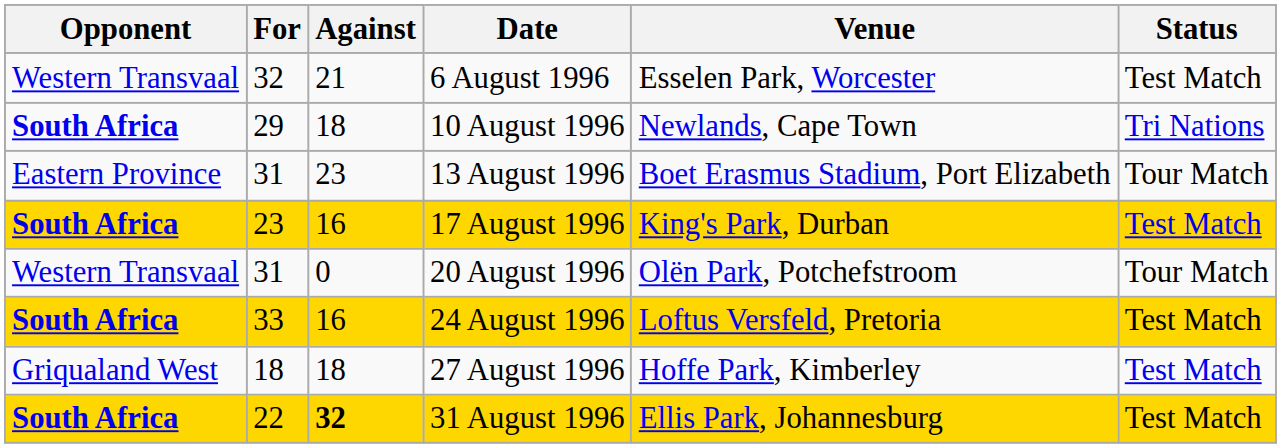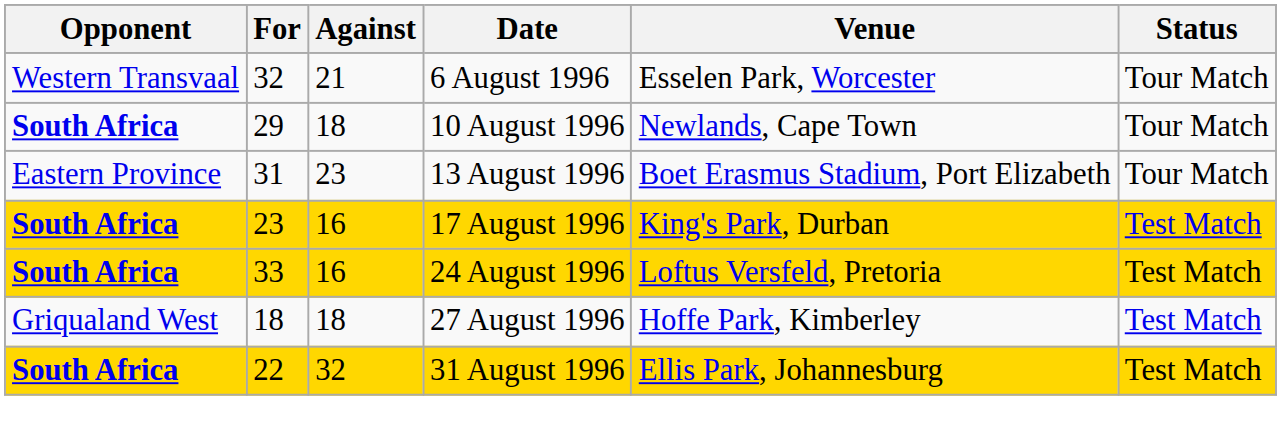 <table class="wikitable">
 <tr>
 <th>Opponent</th>
 <th>For</th>
 <th>Against</th>
 <th>Date</th>
 <th>Venue</th>
 <th>Status</th>
 </tr>
 <tr>
 <td><a href='#'>Western Transvaal</a></td>
 <td>32</td>
 <td>21</td>
 <td>6 August 1996</td>
 <td>Esselen Park, <a href='#'>Worcester</a></td>
-<td>Test Match</td>
+<td>Tour Match</td>
 </tr>
 <tr>
 <td><strong><a href='#'>South Africa</a></strong></td>
 <td>29</td>
 <td>18</td>
 <td>10 August 1996</td>
 <td><a href='#'>Newlands</a>, Cape Town</td>
-<td><a href='#'>Tri Nations</a></td>
+<td>Tour Match</td>
 </tr>
 <tr>
 <td><a href='#'>Eastern Province</a></td>
 <td>31</td>
 <td>23</td>
 <td>13 August 1996</td>
 <td><a href='#'>Boet Erasmus Stadium</a>, Port Elizabeth</td>
 <td>Tour Match</td>
 </tr>
 <tr bgcolor=gold>
 <td><strong><a href='#'>South Africa</a></strong></td>
 <td>23</td>
 <td>16</td>
 <td>17 August 1996</td>
 <td><a href='#'>King's Park</a>, Durban</td>
 <td><a href='#'>Test Match</a></td>
-</tr>
-<tr>
-<td><a href='#'>Western Transvaal</a></td>
-<td>31</td>
-<td>0</td>
-<td>20 August 1996</td>
-<td><a href='#'>Olën Park</a>, Potchefstroom</td>
-<td>Tour Match</td>
 </tr>
 <tr bgcolor=gold>
 <td><strong><a href='#'>South Africa</a></strong></td>
 <td>33</td>
 <td>16</td>
 <td>24 August 1996</td>
 <td><a href='#'>Loftus Versfeld</a>, Pretoria</td>
 <td>Test Match</td>
 </tr>
 <tr>
 <td><a href='#'>Griqualand West</a></td>
 <td>18</td>
 <td>18</td>
 <td>27 August 1996</td>
 <td><a href='#'>Hoffe Park</a>, Kimberley</td>
 <td><a href='#'>Test Match</a></td>
 </tr>
 <tr bgcolor=gold>
 <td><strong><a href='#'>South Africa</a></strong></td>
 <td>22</td>
-<td><strong>32</strong></td>
+<td>32</td>
 <td>31 August 1996</td>
 <td><a href='#'>Ellis Park</a>, Johannesburg</td>
 <td>Test Match</td>
 </tr>
 </table>
